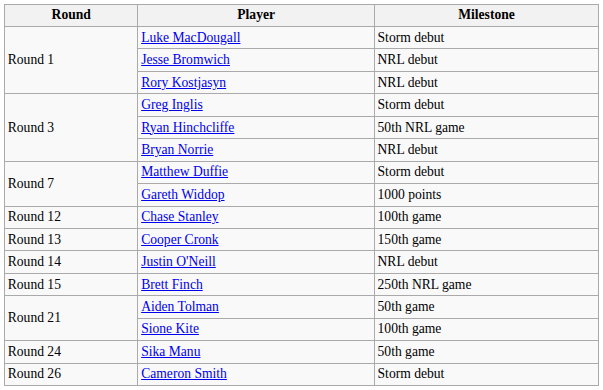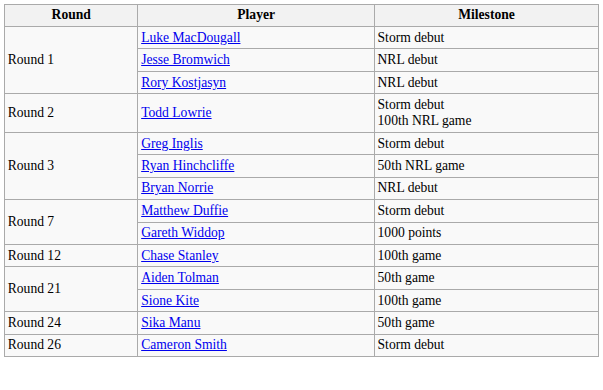 <table class="wikitable"  style="font-size:85%; width:30%;">
 <tr>
 <th>Round</th>
 <th>Player</th>
 <th>Milestone</th>
 </tr>
 <tr>
 <td rowspan=3>Round 1</td>
 <td><a href='#'>Luke MacDougall</a></td>
 <td>Storm debut</td>
 </tr>
 <tr>
 <td><a href='#'>Jesse Bromwich</a></td>
 <td>NRL debut</td>
 </tr>
 <tr>
 <td><a href='#'>Rory Kostjasyn</a></td>
 <td>NRL debut</td>
+</tr>
+<tr>
+<td>Round 2</td>
+<td><a href='#'>Todd Lowrie</a></td>
+<td>Storm debut<br>100th NRL game</td>
 </tr>
 <tr>
 <td rowspan=3>Round 3</td>
 <td><a href='#'>Greg Inglis</a></td>
 <td>Storm debut</td>
 </tr>
 <tr>
 <td><a href='#'>Ryan Hinchcliffe</a></td>
 <td>50th NRL game</td>
 </tr>
 <tr>
 <td><a href='#'>Bryan Norrie</a></td>
 <td>NRL debut</td>
 </tr>
 <tr>
 <td rowspan=2>Round 7</td>
 <td><a href='#'>Matthew Duffie</a></td>
 <td>Storm debut</td>
 </tr>
 <tr>
 <td><a href='#'>Gareth Widdop</a></td>
 <td>1000 points</td>
 </tr>
 <tr>
 <td>Round 12</td>
 <td><a href='#'>Chase Stanley</a></td>
 <td>100th game</td>
 </tr>
 <tr>
-<td>Round 13</td>
-<td><a href='#'>Cooper Cronk</a></td>
-<td>150th game</td>
-</tr>
-<tr>
-<td>Round 14</td>
-<td><a href='#'>Justin O'Neill</a></td>
-<td>NRL debut</td>
-</tr>
-<tr>
-<td>Round 15</td>
-<td><a href='#'>Brett Finch</a></td>
-<td>250th NRL game</td>
-</tr>
-<tr>
 <td rowspan=2>Round 21</td>
 <td><a href='#'>Aiden Tolman</a></td>
 <td>50th game</td>
 </tr>
 <tr>
 <td><a href='#'>Sione Kite</a></td>
 <td>100th game</td>
 </tr>
 <tr>
 <td>Round 24</td>
 <td><a href='#'>Sika Manu</a></td>
 <td>50th game</td>
 </tr>
 <tr>
 <td>Round 26</td>
 <td><a href='#'>Cameron Smith</a></td>
 <td>Storm debut</td>
 </tr>
 </table>
